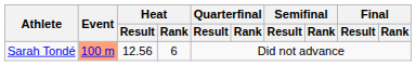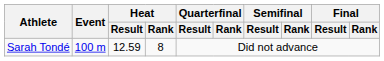 <table class=wikitable style="font-size:90%">
 <tr>
 <th rowspan="2">Athlete</th>
 <th rowspan="2">Event</th>
 <th colspan="2">Heat</th>
 <th colspan="2">Quarterfinal</th>
 <th colspan="2">Semifinal</th>
 <th colspan="2">Final</th>
 </tr>
 <tr style="font-size:95%">
 <th>Result</th>
 <th>Rank</th>
 <th>Result</th>
 <th>Rank</th>
 <th>Result</th>
 <th>Rank</th>
 <th>Result</th>
 <th>Rank</th>
 </tr>
 <tr align=center>
 <td align=left><a href='#'>Sarah Tondé</a></td>
-<td align=left style="background: lightsalmon;"><a href='#'>100 m</a></td>
-<td>12.56</td>
-<td>6</td>
+<td align=left><a href='#'>100 m</a></td>
+<td>12.59</td>
+<td>8</td>
 <td colspan=6>Did not advance</td>
 </tr>
 </table>
